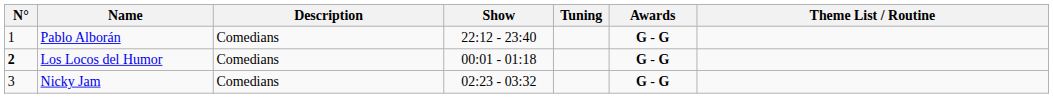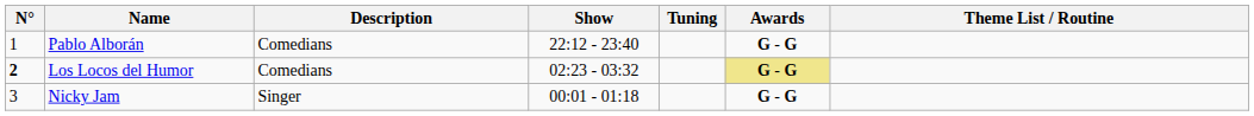 <table width="95%" class="wikitable">
 <tr valign="top">
 <th width=03%>N°</th>
 <th width=16%>Name</th>
 <th width=21%>Description</th>
 <th width=10%>Show</th>
 <th width=05%>Tuning</th>
 <th width=08%>Awards</th>
 <th width=32%>Theme List / Routine</th>
 </tr>
 <tr valign="top">
 <td style="background:#;">1</td>
 <td><a href='#'>Pablo Alborán</a></td>
 <td>Comedians</td>
 <td align="center">22:12 - 23:40</td>
 <td align="right"></td>
 <td align="center"><span><abbr><strong>G</strong></abbr></span> - <span><abbr><strong>G</strong></abbr></span></td>
 <td></td>
 </tr>
 <tr valign="top">
 <td style="background:#;"><strong>2</strong></td>
 <td><a href='#'>Los Locos del Humor</a></td>
 <td>Comedians</td>
+<td align="center">02:23 - 03:32</td>
+<td align="right"></td>
+<td align="center" style="background: khaki;"><span><abbr><strong>G</strong></abbr></span> - <span><abbr><strong>G</strong></abbr></span></td>
+<td></td>
+</tr>
+<tr valign="top">
+<td style="background:#;">3</td>
+<td><a href='#'>Nicky Jam</a></td>
+<td>Singer</td>
 <td align="center">00:01 - 01:18</td>
 <td align="right"></td>
 <td align="center"><span><abbr><strong>G</strong></abbr></span> - <span><abbr><strong>G</strong></abbr></span></td>
 <td></td>
 </tr>
-<tr valign="top">
-<td style="background:#;">3</td>
-<td><a href='#'>Nicky Jam</a></td>
-<td>Comedians</td>
-<td align="center">02:23 - 03:32</td>
-<td align="right"></td>
-<td align="center"><span><abbr><strong>G</strong></abbr></span> - <span><abbr><strong>G</strong></abbr></span></td>
-<td></td>
-</tr>
 </table>
